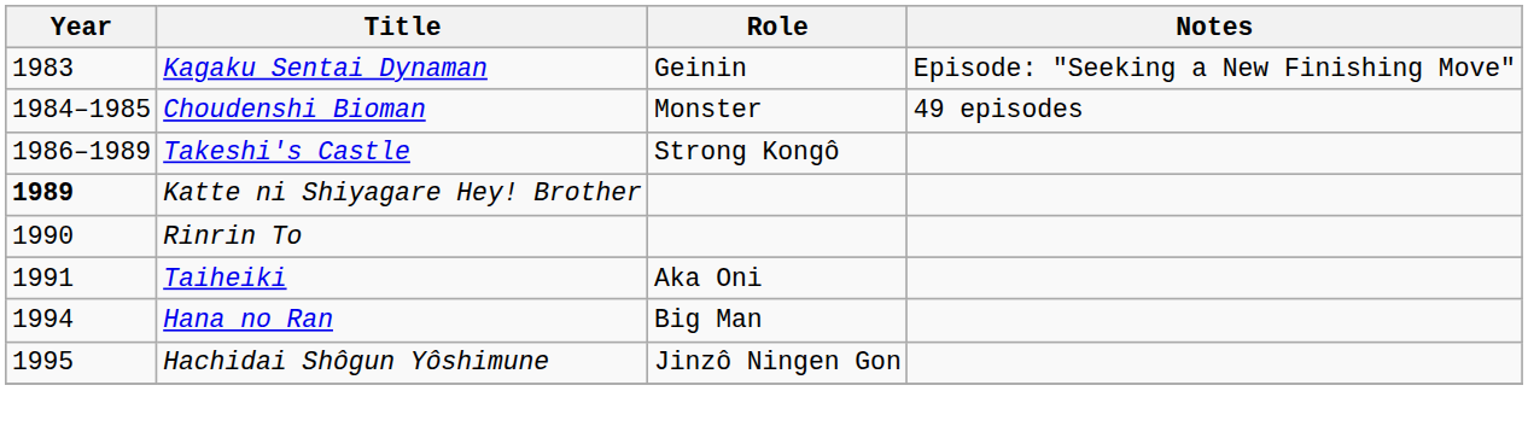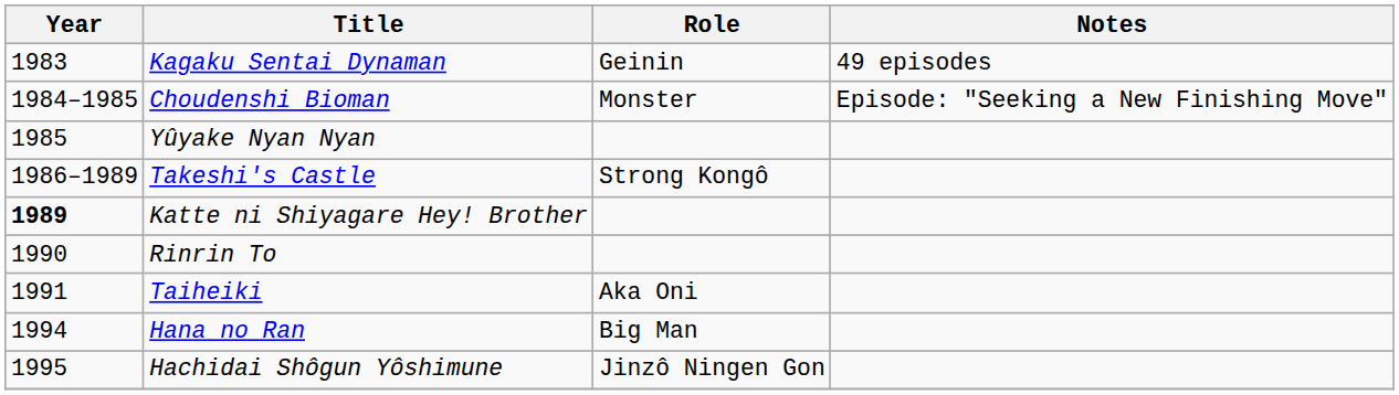 <table class="wikitable sortable">
 <tr>
 <th>Year</th>
 <th>Title</th>
 <th>Role</th>
 <th class="unsortable">Notes</th>
 </tr>
 <tr>
 <td>1983</td>
 <td><em><a href='#'>Kagaku Sentai Dynaman</a></em></td>
 <td>Geinin</td>
-<td>Episode: "Seeking a New Finishing Move"</td>
+<td>49 episodes</td>
 </tr>
 <tr>
 <td>1984–1985</td>
 <td><em><a href='#'>Choudenshi Bioman</a></em></td>
 <td>Monster</td>
-<td>49 episodes</td>
+<td>Episode: "Seeking a New Finishing Move"</td>
+</tr>
+<tr>
+<td>1985</td>
+<td><em>Yûyake Nyan Nyan</em></td>
+<td></td>
+<td></td>
 </tr>
 <tr>
 <td>1986–1989</td>
 <td><em><a href='#'>Takeshi's Castle</a></em></td>
 <td>Strong Kongô</td>
 <td></td>
 </tr>
 <tr>
 <td><strong>1989</strong></td>
 <td><em>Katte ni Shiyagare Hey! Brother</em></td>
 <td></td>
 <td></td>
 </tr>
 <tr>
 <td>1990</td>
 <td><em>Rinrin To</em></td>
 <td></td>
 <td></td>
 </tr>
 <tr>
 <td>1991</td>
 <td><em><a href='#'>Taiheiki</a></em></td>
 <td>Aka Oni</td>
 <td></td>
 </tr>
 <tr>
 <td>1994</td>
 <td><em><a href='#'>Hana no Ran</a></em></td>
 <td>Big Man</td>
 <td></td>
 </tr>
 <tr>
 <td>1995</td>
 <td><em>Hachidai Shôgun Yôshimune</em></td>
 <td>Jinzô Ningen Gon</td>
 <td></td>
 </tr>
 <tr>
 </tr>
 </table>
